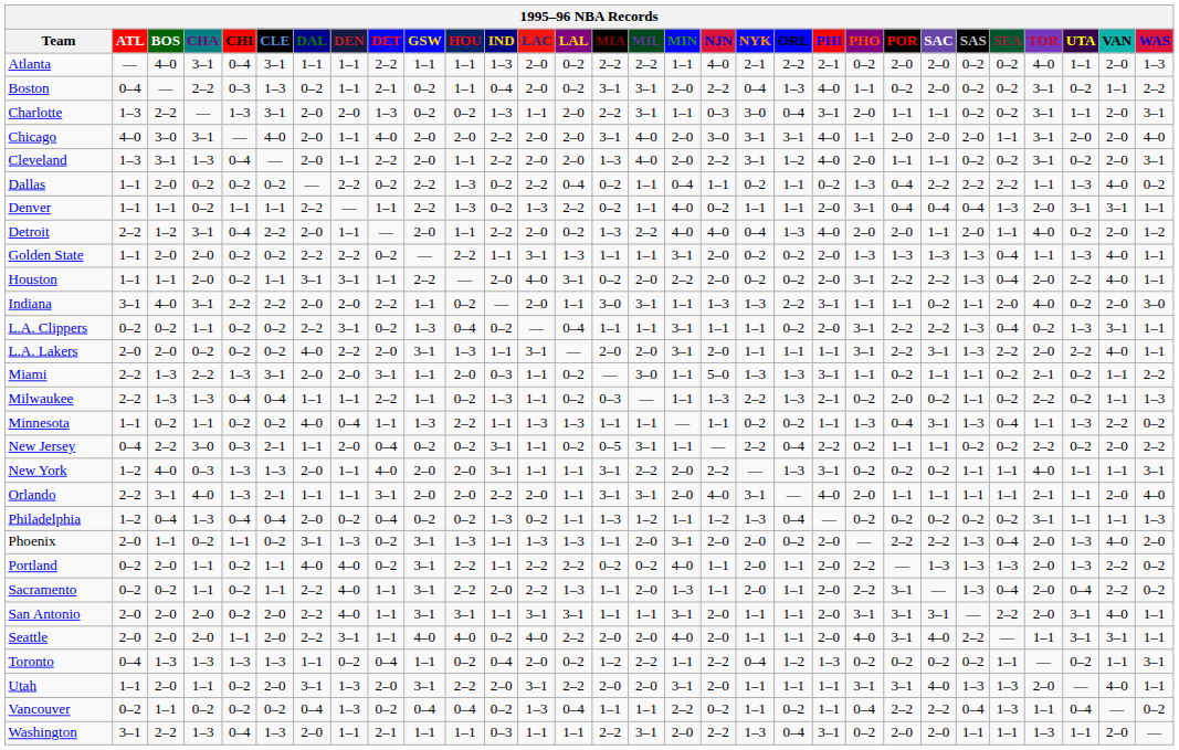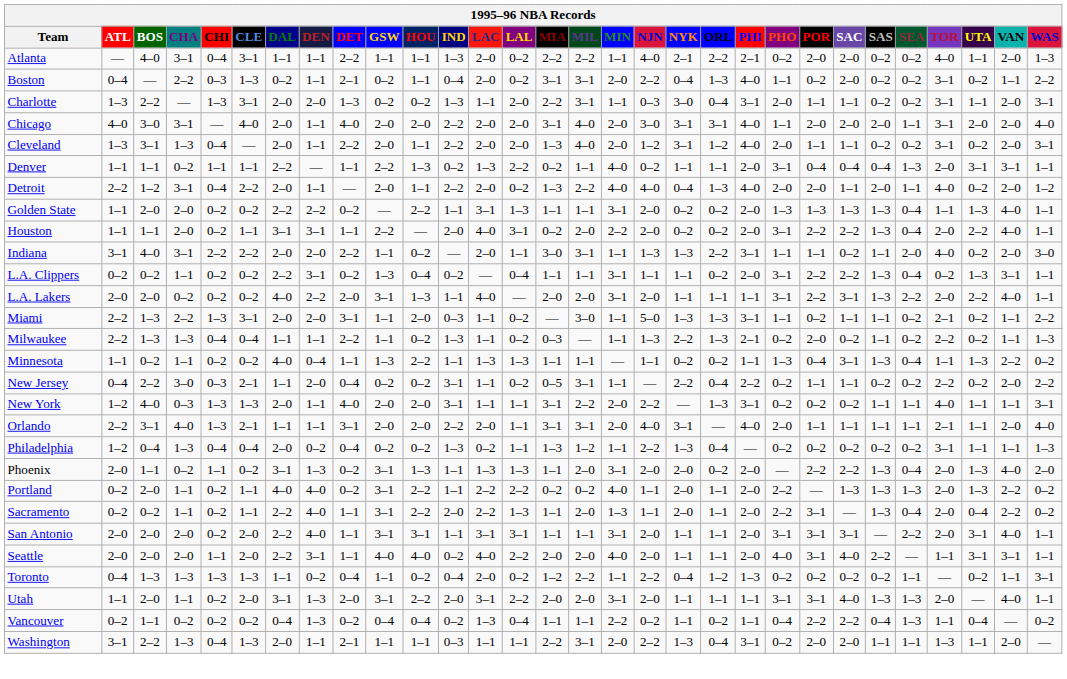 <table class="wikitable" style="font-size:90%; text-align:center;">
 <tr>
 <th colspan=30>1995–96 NBA Records</th>
 </tr>
 <tr>
 <th width=100>Team</th>
 <th style="background:#FF0000;color:#FFFFFF;width=35">ATL</th>
 <th style="background:#006400;color:#FFFFFF;width=35">BOS</th>
 <th style="background:#008080;color:#800080;width=35">CHA</th>
 <th style="background:#FF0000;color:#000000;width=35">CHI</th>
 <th style="background:#000000;color:#5787DC;width=35">CLE</th>
 <th style="background:#00008B;color:#008000;width=35">DAL</th>
 <th style="background:#141A44;color:#BC2224;width=35">DEN</th>
 <th style="background:#0000FF;color:#FF0000;width=35">DET</th>
 <th style="background:#0000FF;color:#FFD700;width=35">GSW</th>
 <th style="background:#002366;color:#FF0000;width=35">HOU</th>
 <th style="background:#000080;color:#FFD700;width=35">IND</th>
 <th style="background:#F9160D;color:#1A2E8B;width=35">LAC</th>
 <th style="background:#800080;color:#FFD700;width=35">LAL</th>
 <th style="background:#000000;color:#8B0000;width=35">MIA</th>
 <th style="background:#00471B;color:#5C378A;width=35">MIL</th>
 <th style="background:#0000FF;color:#228B22;width=35">MIN</th>
 <th style="background:#DC143C;color:#0000CD;width=35">NJN</th>
 <th style="background:#0000FF;color:#FF8C00;width=35">NYK</th>
 <th style="background:#0000FF;color:#000000;width=35">ORL</th>
 <th style="background:#FF0000;color:#0000FF;width=35">PHI</th>
 <th style="background:#800080;color:#FF4500;width=35">PHO</th>
 <th style="background:#000000;color:#FF0000;width=35">POR</th>
 <th style="background:#6846A8;color:#FFFFFF;width=35">SAC</th>
 <th style="background:#000000;color:#C0C0C0;width=35">SAS</th>
 <th style="background:#005831;color:#992634;width=35">SEA</th>
 <th style="background:#7436BF;color:#BE0F34;width=35">TOR</th>
 <th style="background:#36004A;color:#FFFF00;width=35">UTA</th>
 <th style="background:#0CB2AC;color:#000000;width=35">VAN</th>
 <th style="background:#DC143C;color:#0000CD;width=35">WAS</th>
 </tr>
 <tr>
 <td style="text-align:left;"><a href='#'>Atlanta</a></td>
 <td>—</td>
 <td>4–0</td>
 <td>3–1</td>
 <td>0–4</td>
 <td>3–1</td>
 <td>1–1</td>
 <td>1–1</td>
 <td>2–2</td>
 <td>1–1</td>
 <td>1–1</td>
 <td>1–3</td>
 <td>2–0</td>
 <td>0–2</td>
 <td>2–2</td>
 <td>2–2</td>
 <td>1–1</td>
 <td>4–0</td>
 <td>2–1</td>
 <td>2–2</td>
 <td>2–1</td>
 <td>0–2</td>
 <td>2–0</td>
 <td>2–0</td>
 <td>0–2</td>
 <td>0–2</td>
 <td>4–0</td>
 <td>1–1</td>
 <td>2–0</td>
 <td>1–3</td>
 </tr>
 <tr>
 <td style="text-align:left;"><a href='#'>Boston</a></td>
 <td>0–4</td>
 <td>—</td>
 <td>2–2</td>
 <td>0–3</td>
 <td>1–3</td>
 <td>0–2</td>
 <td>1–1</td>
 <td>2–1</td>
 <td>0–2</td>
 <td>1–1</td>
 <td>0–4</td>
 <td>2–0</td>
 <td>0–2</td>
 <td>3–1</td>
 <td>3–1</td>
 <td>2–0</td>
 <td>2–2</td>
 <td>0–4</td>
 <td>1–3</td>
 <td>4–0</td>
 <td>1–1</td>
 <td>0–2</td>
 <td>2–0</td>
 <td>0–2</td>
 <td>0–2</td>
 <td>3–1</td>
 <td>0–2</td>
 <td>1–1</td>
 <td>2–2</td>
 </tr>
 <tr>
 <td style="text-align:left;"><a href='#'>Charlotte</a></td>
 <td>1–3</td>
 <td>2–2</td>
 <td>—</td>
 <td>1–3</td>
 <td>3–1</td>
 <td>2–0</td>
 <td>2–0</td>
 <td>1–3</td>
 <td>0–2</td>
 <td>0–2</td>
 <td>1–3</td>
 <td>1–1</td>
 <td>2–0</td>
 <td>2–2</td>
 <td>3–1</td>
 <td>1–1</td>
 <td>0–3</td>
 <td>3–0</td>
 <td>0–4</td>
 <td>3–1</td>
 <td>2–0</td>
 <td>1–1</td>
 <td>1–1</td>
 <td>0–2</td>
 <td>0–2</td>
 <td>3–1</td>
 <td>1–1</td>
 <td>2–0</td>
 <td>3–1</td>
 </tr>
 <tr>
 <td style="text-align:left;"><a href='#'>Chicago</a></td>
 <td>4–0</td>
 <td>3–0</td>
 <td>3–1</td>
 <td>—</td>
 <td>4–0</td>
 <td>2–0</td>
 <td>1–1</td>
 <td>4–0</td>
 <td>2–0</td>
 <td>2–0</td>
 <td>2–2</td>
 <td>2–0</td>
 <td>2–0</td>
 <td>3–1</td>
 <td>4–0</td>
 <td>2–0</td>
 <td>3–0</td>
 <td>3–1</td>
 <td>3–1</td>
 <td>4–0</td>
 <td>1–1</td>
 <td>2–0</td>
 <td>2–0</td>
 <td>2–0</td>
 <td>1–1</td>
 <td>3–1</td>
 <td>2–0</td>
 <td>2–0</td>
 <td>4–0</td>
 </tr>
 <tr>
 <td style="text-align:left;"><a href='#'>Cleveland</a></td>
 <td>1–3</td>
 <td>3–1</td>
 <td>1–3</td>
 <td>0–4</td>
 <td>—</td>
 <td>2–0</td>
 <td>1–1</td>
 <td>2–2</td>
 <td>2–0</td>
 <td>1–1</td>
 <td>2–2</td>
 <td>2–0</td>
 <td>2–0</td>
 <td>1–3</td>
 <td>4–0</td>
 <td>2–0</td>
-<td>2–2</td>
+<td>1–2</td>
 <td>3–1</td>
 <td>1–2</td>
 <td>4–0</td>
 <td>2–0</td>
 <td>1–1</td>
 <td>1–1</td>
 <td>0–2</td>
 <td>0–2</td>
 <td>3–1</td>
 <td>0–2</td>
 <td>2–0</td>
 <td>3–1</td>
-</tr>
-<tr>
-<td style="text-align:left;"><a href='#'>Dallas</a></td>
-<td>1–1</td>
-<td>2–0</td>
-<td>0–2</td>
-<td>0–2</td>
-<td>0–2</td>
-<td>—</td>
-<td>2–2</td>
-<td>0–2</td>
-<td>2–2</td>
-<td>1–3</td>
-<td>0–2</td>
-<td>2–2</td>
-<td>0–4</td>
-<td>0–2</td>
-<td>1–1</td>
-<td>0–4</td>
-<td>1–1</td>
-<td>0–2</td>
-<td>1–1</td>
-<td>0–2</td>
-<td>1–3</td>
-<td>0–4</td>
-<td>2–2</td>
-<td>2–2</td>
-<td>2–2</td>
-<td>1–1</td>
-<td>1–3</td>
-<td>4–0</td>
-<td>0–2</td>
 </tr>
 <tr>
 <td style="text-align:left;"><a href='#'>Denver</a></td>
 <td>1–1</td>
 <td>1–1</td>
 <td>0–2</td>
 <td>1–1</td>
 <td>1–1</td>
 <td>2–2</td>
 <td>—</td>
 <td>1–1</td>
 <td>2–2</td>
 <td>1–3</td>
 <td>0–2</td>
 <td>1–3</td>
 <td>2–2</td>
 <td>0–2</td>
 <td>1–1</td>
 <td>4–0</td>
 <td>0–2</td>
 <td>1–1</td>
 <td>1–1</td>
 <td>2–0</td>
 <td>3–1</td>
 <td>0–4</td>
 <td>0–4</td>
 <td>0–4</td>
 <td>1–3</td>
 <td>2–0</td>
 <td>3–1</td>
 <td>3–1</td>
 <td>1–1</td>
 </tr>
 <tr>
 <td style="text-align:left;"><a href='#'>Detroit</a></td>
 <td>2–2</td>
 <td>1–2</td>
 <td>3–1</td>
 <td>0–4</td>
 <td>2–2</td>
 <td>2–0</td>
 <td>1–1</td>
 <td>—</td>
 <td>2–0</td>
 <td>1–1</td>
 <td>2–2</td>
 <td>2–0</td>
 <td>0–2</td>
 <td>1–3</td>
 <td>2–2</td>
 <td>4–0</td>
 <td>4–0</td>
 <td>0–4</td>
 <td>1–3</td>
 <td>4–0</td>
 <td>2–0</td>
 <td>2–0</td>
 <td>1–1</td>
 <td>2–0</td>
 <td>1–1</td>
 <td>4–0</td>
 <td>0–2</td>
 <td>2–0</td>
 <td>1–2</td>
 </tr>
 <tr>
 <td style="text-align:left;"><a href='#'>Golden State</a></td>
 <td>1–1</td>
 <td>2–0</td>
 <td>2–0</td>
 <td>0–2</td>
 <td>0–2</td>
 <td>2–2</td>
 <td>2–2</td>
 <td>0–2</td>
 <td>—</td>
 <td>2–2</td>
 <td>1–1</td>
 <td>3–1</td>
 <td>1–3</td>
 <td>1–1</td>
 <td>1–1</td>
 <td>3–1</td>
 <td>2–0</td>
 <td>0–2</td>
 <td>0–2</td>
 <td>2–0</td>
 <td>1–3</td>
 <td>1–3</td>
 <td>1–3</td>
 <td>1–3</td>
 <td>0–4</td>
 <td>1–1</td>
 <td>1–3</td>
 <td>4–0</td>
 <td>1–1</td>
 </tr>
 <tr>
 <td style="text-align:left;"><a href='#'>Houston</a></td>
 <td>1–1</td>
 <td>1–1</td>
 <td>2–0</td>
 <td>0–2</td>
 <td>1–1</td>
 <td>3–1</td>
 <td>3–1</td>
 <td>1–1</td>
 <td>2–2</td>
 <td>—</td>
 <td>2–0</td>
 <td>4–0</td>
 <td>3–1</td>
 <td>0–2</td>
 <td>2–0</td>
 <td>2–2</td>
 <td>2–0</td>
 <td>0–2</td>
 <td>0–2</td>
 <td>2–0</td>
 <td>3–1</td>
 <td>2–2</td>
 <td>2–2</td>
 <td>1–3</td>
 <td>0–4</td>
 <td>2–0</td>
 <td>2–2</td>
 <td>4–0</td>
 <td>1–1</td>
 </tr>
 <tr>
 <td style="text-align:left;"><a href='#'>Indiana</a></td>
 <td>3–1</td>
 <td>4–0</td>
 <td>3–1</td>
 <td>2–2</td>
 <td>2–2</td>
 <td>2–0</td>
 <td>2–0</td>
 <td>2–2</td>
 <td>1–1</td>
 <td>0–2</td>
 <td>—</td>
 <td>2–0</td>
 <td>1–1</td>
 <td>3–0</td>
 <td>3–1</td>
 <td>1–1</td>
 <td>1–3</td>
 <td>1–3</td>
 <td>2–2</td>
 <td>3–1</td>
 <td>1–1</td>
 <td>1–1</td>
 <td>0–2</td>
 <td>1–1</td>
 <td>2–0</td>
 <td>4–0</td>
 <td>0–2</td>
 <td>2–0</td>
 <td>3–0</td>
 </tr>
 <tr>
 <td style="text-align:left;"><a href='#'>L.A. Clippers</a></td>
 <td>0–2</td>
 <td>0–2</td>
 <td>1–1</td>
 <td>0–2</td>
 <td>0–2</td>
 <td>2–2</td>
 <td>3–1</td>
 <td>0–2</td>
 <td>1–3</td>
 <td>0–4</td>
 <td>0–2</td>
 <td>—</td>
 <td>0–4</td>
 <td>1–1</td>
 <td>1–1</td>
 <td>3–1</td>
 <td>1–1</td>
 <td>1–1</td>
 <td>0–2</td>
 <td>2–0</td>
 <td>3–1</td>
 <td>2–2</td>
 <td>2–2</td>
 <td>1–3</td>
 <td>0–4</td>
 <td>0–2</td>
 <td>1–3</td>
 <td>3–1</td>
 <td>1–1</td>
 </tr>
 <tr>
 <td style="text-align:left;"><a href='#'>L.A. Lakers</a></td>
 <td>2–0</td>
 <td>2–0</td>
 <td>0–2</td>
 <td>0–2</td>
 <td>0–2</td>
 <td>4–0</td>
 <td>2–2</td>
 <td>2–0</td>
 <td>3–1</td>
 <td>1–3</td>
 <td>1–1</td>
-<td>3–1</td>
+<td>4–0</td>
 <td>—</td>
 <td>2–0</td>
 <td>2–0</td>
 <td>3–1</td>
 <td>2–0</td>
 <td>1–1</td>
 <td>1–1</td>
 <td>1–1</td>
 <td>3–1</td>
 <td>2–2</td>
 <td>3–1</td>
 <td>1–3</td>
 <td>2–2</td>
 <td>2–0</td>
 <td>2–2</td>
 <td>4–0</td>
 <td>1–1</td>
 </tr>
 <tr>
 <td style="text-align:left;"><a href='#'>Miami</a></td>
 <td>2–2</td>
 <td>1–3</td>
 <td>2–2</td>
 <td>1–3</td>
 <td>3–1</td>
 <td>2–0</td>
 <td>2–0</td>
 <td>3–1</td>
 <td>1–1</td>
 <td>2–0</td>
 <td>0–3</td>
 <td>1–1</td>
 <td>0–2</td>
 <td>—</td>
 <td>3–0</td>
 <td>1–1</td>
 <td>5–0</td>
 <td>1–3</td>
 <td>1–3</td>
 <td>3–1</td>
 <td>1–1</td>
 <td>0–2</td>
 <td>1–1</td>
 <td>1–1</td>
 <td>0–2</td>
 <td>2–1</td>
 <td>0–2</td>
 <td>1–1</td>
 <td>2–2</td>
 </tr>
 <tr>
 <td style="text-align:left;"><a href='#'>Milwaukee</a></td>
 <td>2–2</td>
 <td>1–3</td>
 <td>1–3</td>
 <td>0–4</td>
 <td>0–4</td>
 <td>1–1</td>
 <td>1–1</td>
 <td>2–2</td>
 <td>1–1</td>
 <td>0–2</td>
 <td>1–3</td>
 <td>1–1</td>
 <td>0–2</td>
 <td>0–3</td>
 <td>—</td>
 <td>1–1</td>
 <td>1–3</td>
 <td>2–2</td>
 <td>1–3</td>
 <td>2–1</td>
 <td>0–2</td>
 <td>2–0</td>
 <td>0–2</td>
 <td>1–1</td>
 <td>0–2</td>
 <td>2–2</td>
 <td>0–2</td>
 <td>1–1</td>
 <td>1–3</td>
 </tr>
 <tr>
 <td style="text-align:left;"><a href='#'>Minnesota</a></td>
 <td>1–1</td>
 <td>0–2</td>
 <td>1–1</td>
 <td>0–2</td>
 <td>0–2</td>
 <td>4–0</td>
 <td>0–4</td>
 <td>1–1</td>
 <td>1–3</td>
 <td>2–2</td>
 <td>1–1</td>
 <td>1–3</td>
 <td>1–3</td>
 <td>1–1</td>
 <td>1–1</td>
 <td>—</td>
 <td>1–1</td>
 <td>0–2</td>
 <td>0–2</td>
 <td>1–1</td>
 <td>1–3</td>
 <td>0–4</td>
 <td>3–1</td>
 <td>1–3</td>
 <td>0–4</td>
 <td>1–1</td>
 <td>1–3</td>
 <td>2–2</td>
 <td>0–2</td>
 </tr>
 <tr>
 <td style="text-align:left;"><a href='#'>New Jersey</a></td>
 <td>0–4</td>
 <td>2–2</td>
 <td>3–0</td>
 <td>0–3</td>
 <td>2–1</td>
 <td>1–1</td>
 <td>2–0</td>
 <td>0–4</td>
 <td>0–2</td>
 <td>0–2</td>
 <td>3–1</td>
 <td>1–1</td>
 <td>0–2</td>
 <td>0–5</td>
 <td>3–1</td>
 <td>1–1</td>
 <td>—</td>
 <td>2–2</td>
 <td>0–4</td>
 <td>2–2</td>
 <td>0–2</td>
 <td>1–1</td>
 <td>1–1</td>
 <td>0–2</td>
 <td>0–2</td>
 <td>2–2</td>
 <td>0–2</td>
 <td>2–0</td>
 <td>2–2</td>
 </tr>
 <tr>
 <td style="text-align:left;"><a href='#'>New York</a></td>
 <td>1–2</td>
 <td>4–0</td>
 <td>0–3</td>
 <td>1–3</td>
 <td>1–3</td>
 <td>2–0</td>
 <td>1–1</td>
 <td>4–0</td>
 <td>2–0</td>
 <td>2–0</td>
 <td>3–1</td>
 <td>1–1</td>
 <td>1–1</td>
 <td>3–1</td>
 <td>2–2</td>
 <td>2–0</td>
 <td>2–2</td>
 <td>—</td>
 <td>1–3</td>
 <td>3–1</td>
 <td>0–2</td>
 <td>0–2</td>
 <td>0–2</td>
 <td>1–1</td>
 <td>1–1</td>
 <td>4–0</td>
 <td>1–1</td>
 <td>1–1</td>
 <td>3–1</td>
 </tr>
 <tr>
 <td style="text-align:left;"><a href='#'>Orlando</a></td>
 <td>2–2</td>
 <td>3–1</td>
 <td>4–0</td>
 <td>1–3</td>
 <td>2–1</td>
 <td>1–1</td>
 <td>1–1</td>
 <td>3–1</td>
 <td>2–0</td>
 <td>2–0</td>
 <td>2–2</td>
 <td>2–0</td>
 <td>1–1</td>
 <td>3–1</td>
 <td>3–1</td>
 <td>2–0</td>
 <td>4–0</td>
 <td>3–1</td>
 <td>—</td>
 <td>4–0</td>
 <td>2–0</td>
 <td>1–1</td>
 <td>1–1</td>
 <td>1–1</td>
 <td>1–1</td>
 <td>2–1</td>
 <td>1–1</td>
 <td>2–0</td>
 <td>4–0</td>
 </tr>
 <tr>
 <td style="text-align:left;"><a href='#'>Philadelphia</a></td>
 <td>1–2</td>
 <td>0–4</td>
 <td>1–3</td>
 <td>0–4</td>
 <td>0–4</td>
 <td>2–0</td>
 <td>0–2</td>
 <td>0–4</td>
 <td>0–2</td>
 <td>0–2</td>
 <td>1–3</td>
 <td>0–2</td>
 <td>1–1</td>
 <td>1–3</td>
 <td>1–2</td>
 <td>1–1</td>
-<td>1–2</td>
+<td>2–2</td>
 <td>1–3</td>
 <td>0–4</td>
 <td>—</td>
 <td>0–2</td>
 <td>0–2</td>
 <td>0–2</td>
 <td>0–2</td>
 <td>0–2</td>
 <td>3–1</td>
 <td>1–1</td>
 <td>1–1</td>
 <td>1–3</td>
 </tr>
 <tr>
 <td style="text-align:left;">Phoenix</td>
 <td>2–0</td>
 <td>1–1</td>
 <td>0–2</td>
 <td>1–1</td>
 <td>0–2</td>
 <td>3–1</td>
 <td>1–3</td>
 <td>0–2</td>
 <td>3–1</td>
 <td>1–3</td>
 <td>1–1</td>
 <td>1–3</td>
 <td>1–3</td>
 <td>1–1</td>
 <td>2–0</td>
 <td>3–1</td>
 <td>2–0</td>
 <td>2–0</td>
 <td>0–2</td>
 <td>2–0</td>
 <td>—</td>
 <td>2–2</td>
 <td>2–2</td>
 <td>1–3</td>
 <td>0–4</td>
 <td>2–0</td>
 <td>1–3</td>
 <td>4–0</td>
 <td>2–0</td>
 </tr>
 <tr>
 <td style="text-align:left;"><a href='#'>Portland</a></td>
 <td>0–2</td>
 <td>2–0</td>
 <td>1–1</td>
 <td>0–2</td>
 <td>1–1</td>
 <td>4–0</td>
 <td>4–0</td>
 <td>0–2</td>
 <td>3–1</td>
 <td>2–2</td>
 <td>1–1</td>
 <td>2–2</td>
 <td>2–2</td>
 <td>0–2</td>
 <td>0–2</td>
 <td>4–0</td>
 <td>1–1</td>
 <td>2–0</td>
 <td>1–1</td>
 <td>2–0</td>
 <td>2–2</td>
 <td>—</td>
 <td>1–3</td>
 <td>1–3</td>
 <td>1–3</td>
 <td>2–0</td>
 <td>1–3</td>
 <td>2–2</td>
 <td>0–2</td>
 </tr>
 <tr>
 <td style="text-align:left;"><a href='#'>Sacramento</a></td>
 <td>0–2</td>
 <td>0–2</td>
 <td>1–1</td>
 <td>0–2</td>
 <td>1–1</td>
 <td>2–2</td>
 <td>4–0</td>
 <td>1–1</td>
 <td>3–1</td>
 <td>2–2</td>
 <td>2–0</td>
 <td>2–2</td>
 <td>1–3</td>
 <td>1–1</td>
 <td>2–0</td>
 <td>1–3</td>
 <td>1–1</td>
 <td>2–0</td>
 <td>1–1</td>
 <td>2–0</td>
 <td>2–2</td>
 <td>3–1</td>
 <td>—</td>
 <td>1–3</td>
 <td>0–4</td>
 <td>2–0</td>
 <td>0–4</td>
 <td>2–2</td>
 <td>0–2</td>
 </tr>
 <tr>
 <td style="text-align:left;"><a href='#'>San Antonio</a></td>
 <td>2–0</td>
 <td>2–0</td>
 <td>2–0</td>
 <td>0–2</td>
 <td>2–0</td>
 <td>2–2</td>
 <td>4–0</td>
 <td>1–1</td>
 <td>3–1</td>
 <td>3–1</td>
 <td>1–1</td>
 <td>3–1</td>
 <td>3–1</td>
 <td>1–1</td>
 <td>1–1</td>
 <td>3–1</td>
 <td>2–0</td>
 <td>1–1</td>
 <td>1–1</td>
 <td>2–0</td>
 <td>3–1</td>
 <td>3–1</td>
 <td>3–1</td>
 <td>—</td>
 <td>2–2</td>
 <td>2–0</td>
 <td>3–1</td>
 <td>4–0</td>
 <td>1–1</td>
 </tr>
 <tr>
 <td style="text-align:left;"><a href='#'>Seattle</a></td>
 <td>2–0</td>
 <td>2–0</td>
 <td>2–0</td>
 <td>1–1</td>
 <td>2–0</td>
 <td>2–2</td>
 <td>3–1</td>
 <td>1–1</td>
 <td>4–0</td>
 <td>4–0</td>
 <td>0–2</td>
 <td>4–0</td>
 <td>2–2</td>
 <td>2–0</td>
 <td>2–0</td>
 <td>4–0</td>
 <td>2–0</td>
 <td>1–1</td>
 <td>1–1</td>
 <td>2–0</td>
 <td>4–0</td>
 <td>3–1</td>
 <td>4–0</td>
 <td>2–2</td>
 <td>—</td>
 <td>1–1</td>
 <td>3–1</td>
 <td>3–1</td>
 <td>1–1</td>
 </tr>
 <tr>
 <td style="text-align:left;"><a href='#'>Toronto</a></td>
 <td>0–4</td>
 <td>1–3</td>
 <td>1–3</td>
 <td>1–3</td>
 <td>1–3</td>
 <td>1–1</td>
 <td>0–2</td>
 <td>0–4</td>
 <td>1–1</td>
 <td>0–2</td>
 <td>0–4</td>
 <td>2–0</td>
 <td>0–2</td>
 <td>1–2</td>
 <td>2–2</td>
 <td>1–1</td>
 <td>2–2</td>
 <td>0–4</td>
 <td>1–2</td>
 <td>1–3</td>
 <td>0–2</td>
 <td>0–2</td>
 <td>0–2</td>
 <td>0–2</td>
 <td>1–1</td>
 <td>—</td>
 <td>0–2</td>
 <td>1–1</td>
 <td>3–1</td>
 </tr>
 <tr>
 <td style="text-align:left;"><a href='#'>Utah</a></td>
 <td>1–1</td>
 <td>2–0</td>
 <td>1–1</td>
 <td>0–2</td>
 <td>2–0</td>
 <td>3–1</td>
 <td>1–3</td>
 <td>2–0</td>
 <td>3–1</td>
 <td>2–2</td>
 <td>2–0</td>
 <td>3–1</td>
 <td>2–2</td>
 <td>2–0</td>
 <td>2–0</td>
 <td>3–1</td>
 <td>2–0</td>
 <td>1–1</td>
 <td>1–1</td>
 <td>1–1</td>
 <td>3–1</td>
 <td>3–1</td>
 <td>4–0</td>
 <td>1–3</td>
 <td>1–3</td>
 <td>2–0</td>
 <td>—</td>
 <td>4–0</td>
 <td>1–1</td>
 </tr>
 <tr>
 <td style="text-align:left;"><a href='#'>Vancouver</a></td>
 <td>0–2</td>
 <td>1–1</td>
 <td>0–2</td>
 <td>0–2</td>
 <td>0–2</td>
 <td>0–4</td>
 <td>1–3</td>
 <td>0–2</td>
 <td>0–4</td>
 <td>0–4</td>
 <td>0–2</td>
 <td>1–3</td>
 <td>0–4</td>
 <td>1–1</td>
 <td>1–1</td>
 <td>2–2</td>
 <td>0–2</td>
 <td>1–1</td>
 <td>0–2</td>
 <td>1–1</td>
 <td>0–4</td>
 <td>2–2</td>
 <td>2–2</td>
 <td>0–4</td>
 <td>1–3</td>
 <td>1–1</td>
 <td>0–4</td>
 <td>—</td>
 <td>0–2</td>
 </tr>
 <tr>
 <td style="text-align:left;"><a href='#'>Washington</a></td>
 <td>3–1</td>
 <td>2–2</td>
 <td>1–3</td>
 <td>0–4</td>
 <td>1–3</td>
 <td>2–0</td>
 <td>1–1</td>
 <td>2–1</td>
 <td>1–1</td>
 <td>1–1</td>
 <td>0–3</td>
 <td>1–1</td>
 <td>1–1</td>
 <td>2–2</td>
 <td>3–1</td>
 <td>2–0</td>
 <td>2–2</td>
 <td>1–3</td>
 <td>0–4</td>
 <td>3–1</td>
 <td>0–2</td>
 <td>2–0</td>
 <td>2–0</td>
 <td>1–1</td>
 <td>1–1</td>
 <td>1–3</td>
 <td>1–1</td>
 <td>2–0</td>
 <td>—</td>
 </tr>
 </table>
